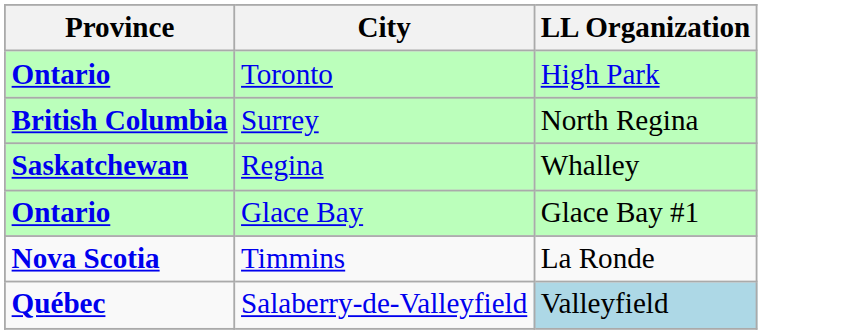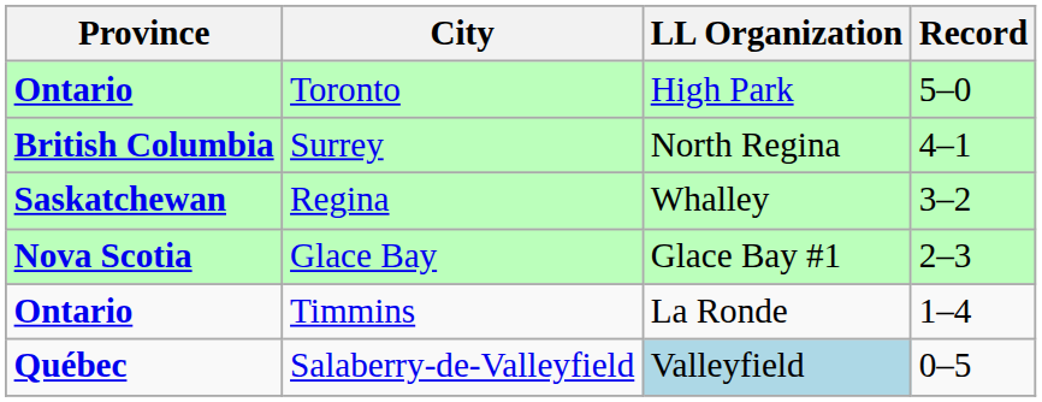 <table class="wikitable">
 <tr>
 <th>Province</th>
 <th>City</th>
 <th>LL Organization</th>
+<th>Record</th>
 </tr>
 <tr bgcolor=#bbffbb>
 <td><strong> <a href='#'>Ontario</a></strong></td>
 <td><a href='#'>Toronto</a></td>
 <td><a href='#'>High Park</a></td>
+<td>5–0</td>
 </tr>
 <tr bgcolor=#bbffbb>
 <td><strong> <a href='#'>British Columbia</a></strong></td>
 <td><a href='#'>Surrey</a></td>
 <td>North Regina</td>
+<td>4–1</td>
 </tr>
 <tr bgcolor=#bbffbb>
 <td><strong> <a href='#'>Saskatchewan</a></strong></td>
 <td><a href='#'>Regina</a></td>
 <td>Whalley</td>
+<td>3–2</td>
 </tr>
 <tr bgcolor=#bbffbb>
-<td><strong> <a href='#'>Ontario</a></strong></td>
+<td><strong> <a href='#'>Nova Scotia</a></strong></td>
 <td><a href='#'>Glace Bay</a></td>
 <td>Glace Bay #1</td>
+<td>2–3</td>
 </tr>
 <tr>
-<td><strong> <a href='#'>Nova Scotia</a></strong></td>
+<td><strong> <a href='#'>Ontario</a></strong></td>
 <td><a href='#'>Timmins</a></td>
 <td>La Ronde</td>
+<td>1–4</td>
 </tr>
 <tr>
 <td><strong> <a href='#'>Québec</a></strong></td>
 <td><a href='#'>Salaberry-de-Valleyfield</a></td>
 <td style="background: lightblue;">Valleyfield</td>
+<td>0–5</td>
 </tr>
 </table>
